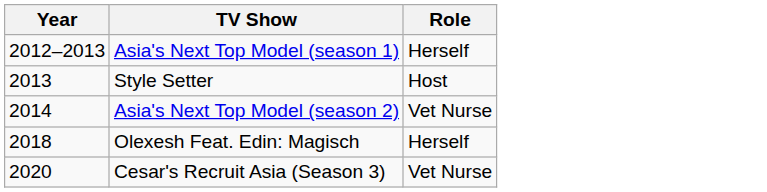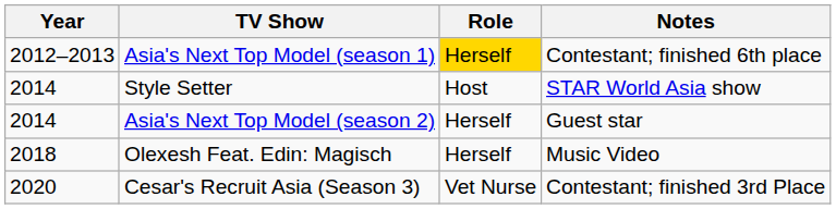 <table class="wikitable">
 <tr>
 <th>Year</th>
 <th>TV Show</th>
 <th>Role</th>
+<th>Notes</th>
 </tr>
 <tr>
 <td>2012–2013</td>
 <td><a href='#'>Asia's Next Top Model (season 1)</a></td>
-<td>Herself</td>
+<td style="background: gold;">Herself</td>
+<td>Contestant; finished 6th place</td>
 </tr>
 <tr>
-<td>2013</td>
+<td>2014</td>
 <td>Style Setter</td>
 <td>Host</td>
+<td><a href='#'>STAR World Asia</a> show</td>
 </tr>
 <tr>
 <td>2014</td>
 <td><a href='#'>Asia's Next Top Model (season 2)</a></td>
-<td>Vet Nurse</td>
+<td>Herself</td>
+<td>Guest star</td>
 </tr>
 <tr>
 <td>2018</td>
 <td>Olexesh Feat. Edin: Magisch</td>
 <td>Herself</td>
+<td>Music Video</td>
 </tr>
 <tr>
 <td>2020</td>
 <td>Cesar's Recruit Asia (Season 3)</td>
 <td>Vet Nurse</td>
+<td>Contestant; finished 3rd Place</td>
 </tr>
 </table>
